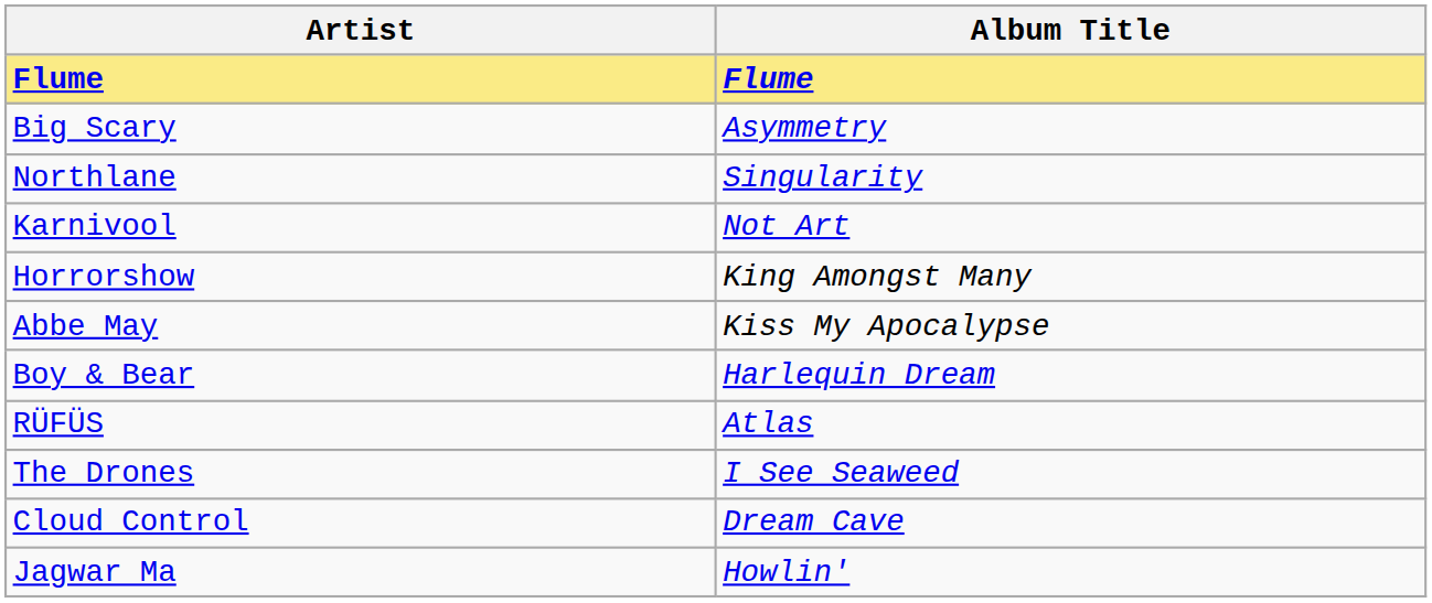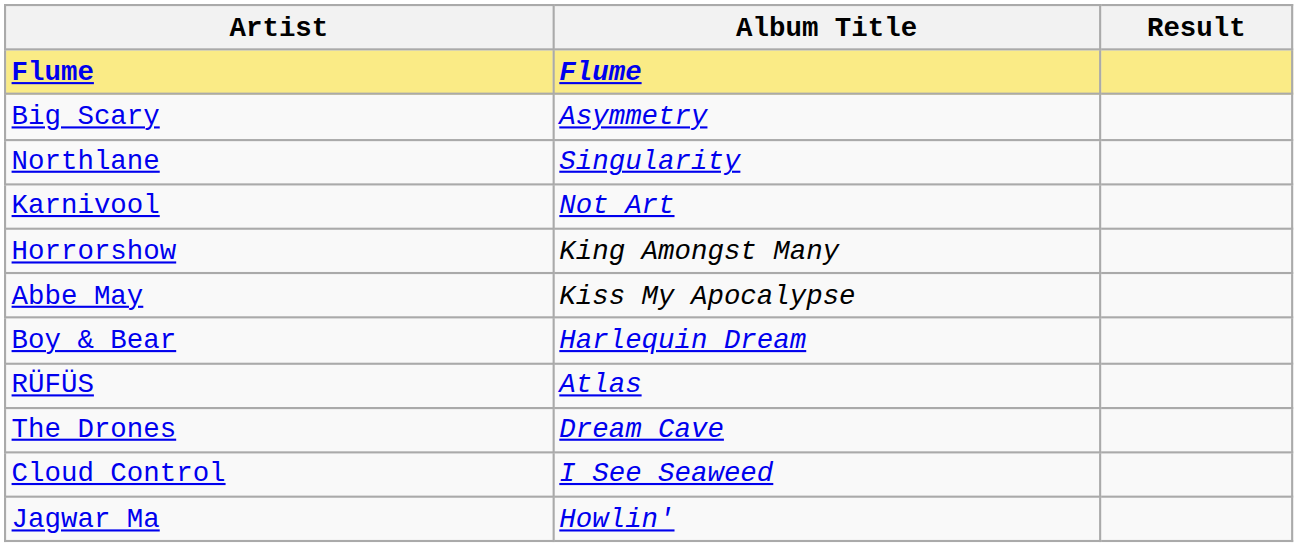 <table class="sortable wikitable">
 <tr>
 <th width="19%">Artist</th>
 <th width="19%">Album Title</th>
+<th width="5%">Result</th>
 </tr>
 <tr style="background:#FAEB86">
 <td><strong><a href='#'>Flume</a></strong></td>
 <td><strong><em><a href='#'>Flume</a></em></strong></td>
+<td></td>
 </tr>
 <tr>
 <td><a href='#'>Big Scary</a></td>
 <td><em><a href='#'>Asymmetry</a></em></td>
+<td></td>
 </tr>
 <tr>
 <td><a href='#'>Northlane</a></td>
 <td><em><a href='#'>Singularity</a></em></td>
+<td></td>
 </tr>
 <tr>
 <td><a href='#'>Karnivool</a></td>
 <td><em><a href='#'>Not Art</a></em></td>
+<td></td>
 </tr>
 <tr>
 <td><a href='#'>Horrorshow</a></td>
 <td><em>King Amongst Many</em></td>
+<td></td>
 </tr>
 <tr>
 <td><a href='#'>Abbe May</a></td>
 <td><em>Kiss My Apocalypse</em></td>
+<td></td>
 </tr>
 <tr>
 <td><a href='#'>Boy & Bear</a></td>
 <td><em><a href='#'>Harlequin Dream</a></em></td>
+<td></td>
 </tr>
 <tr>
 <td><a href='#'>RÜFÜS</a></td>
 <td><em><a href='#'>Atlas</a></em></td>
+<td></td>
 </tr>
 <tr>
 <td><a href='#'>The Drones</a></td>
-<td><em><a href='#'>I See Seaweed</a></em></td>
+<td><em><a href='#'>Dream Cave</a></em></td>
+<td></td>
 </tr>
 <tr>
 <td><a href='#'>Cloud Control</a></td>
-<td><em><a href='#'>Dream Cave</a></em></td>
+<td><em><a href='#'>I See Seaweed</a></em></td>
+<td></td>
 </tr>
 <tr>
 <td><a href='#'>Jagwar Ma</a></td>
 <td><em><a href='#'>Howlin'</a></em></td>
+<td></td>
 </tr>
 </table>
